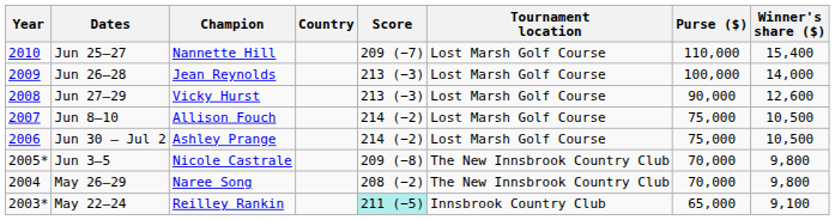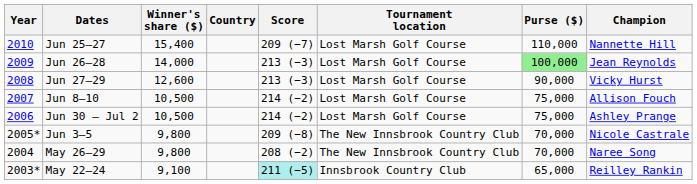 <table class="wikitable">
 <tr>
 <th>Year</th>
 <th>Dates</th>
-<th>Champion</th>
+<th>Winner's<br>share ($)</th>
 <th>Country</th>
 <th>Score</th>
 <th>Tournament<br>location</th>
 <th>Purse ($)</th>
-<th>Winner's<br>share ($)</th>
+<th>Champion</th>
 </tr>
 <tr>
 <td><a href='#'>2010</a></td>
 <td>Jun 25–27</td>
-<td><a href='#'>Nannette Hill</a></td>
+<td align=center>15,400</td>
 <td></td>
 <td>209 (−7)</td>
 <td>Lost Marsh Golf Course</td>
 <td align=center>110,000</td>
-<td align=center>15,400</td>
+<td><a href='#'>Nannette Hill</a></td>
 </tr>
 <tr>
 <td><a href='#'>2009</a></td>
 <td>Jun 26–28</td>
-<td><a href='#'>Jean Reynolds</a></td>
+<td align=center>14,000</td>
 <td></td>
 <td>213 (−3)</td>
 <td>Lost Marsh Golf Course</td>
-<td align=center>100,000</td>
-<td align=center>14,000</td>
+<td align=center style="background: lightgreen;">100,000</td>
+<td><a href='#'>Jean Reynolds</a></td>
 </tr>
 <tr>
 <td><a href='#'>2008</a></td>
 <td>Jun 27–29</td>
-<td><a href='#'>Vicky Hurst</a></td>
+<td align=center>12,600</td>
 <td></td>
 <td>213 (−3)</td>
 <td>Lost Marsh Golf Course</td>
 <td align=center>90,000</td>
-<td align=center>12,600</td>
+<td><a href='#'>Vicky Hurst</a></td>
 </tr>
 <tr>
 <td><a href='#'>2007</a></td>
 <td>Jun 8–10</td>
-<td><a href='#'>Allison Fouch</a></td>
+<td align=center>10,500</td>
 <td></td>
 <td>214 (−2)</td>
 <td>Lost Marsh Golf Course</td>
 <td align=center>75,000</td>
-<td align=center>10,500</td>
+<td><a href='#'>Allison Fouch</a></td>
 </tr>
 <tr>
 <td><a href='#'>2006</a></td>
 <td>Jun 30 – Jul 2</td>
-<td><a href='#'>Ashley Prange</a></td>
+<td align=center>10,500</td>
 <td></td>
 <td>214 (−2)</td>
 <td>Lost Marsh Golf Course</td>
 <td align=center>75,000</td>
-<td align=center>10,500</td>
+<td><a href='#'>Ashley Prange</a></td>
 </tr>
 <tr>
 <td>2005*</td>
 <td>Jun 3–5</td>
-<td><a href='#'>Nicole Castrale</a></td>
+<td align=center>9,800</td>
 <td></td>
 <td>209 (−8)</td>
 <td>The New Innsbrook Country Club</td>
 <td align=center>70,000</td>
-<td align=center>9,800</td>
+<td><a href='#'>Nicole Castrale</a></td>
 </tr>
 <tr>
 <td>2004</td>
 <td>May 26–29</td>
-<td><a href='#'>Naree Song</a></td>
+<td align=center>9,800</td>
 <td></td>
 <td>208 (−2)</td>
 <td>The New Innsbrook Country Club</td>
 <td align=center>70,000</td>
-<td align=center>9,800</td>
+<td><a href='#'>Naree Song</a></td>
 </tr>
 <tr>
 <td>2003*</td>
 <td>May 22–24</td>
-<td><a href='#'>Reilley Rankin</a></td>
+<td align=center>9,100</td>
 <td></td>
 <td style="background: paleturquoise;">211 (−5)</td>
 <td>Innsbrook Country Club</td>
 <td align=center>65,000</td>
-<td align=center>9,100</td>
+<td><a href='#'>Reilley Rankin</a></td>
 </tr>
 </table>
